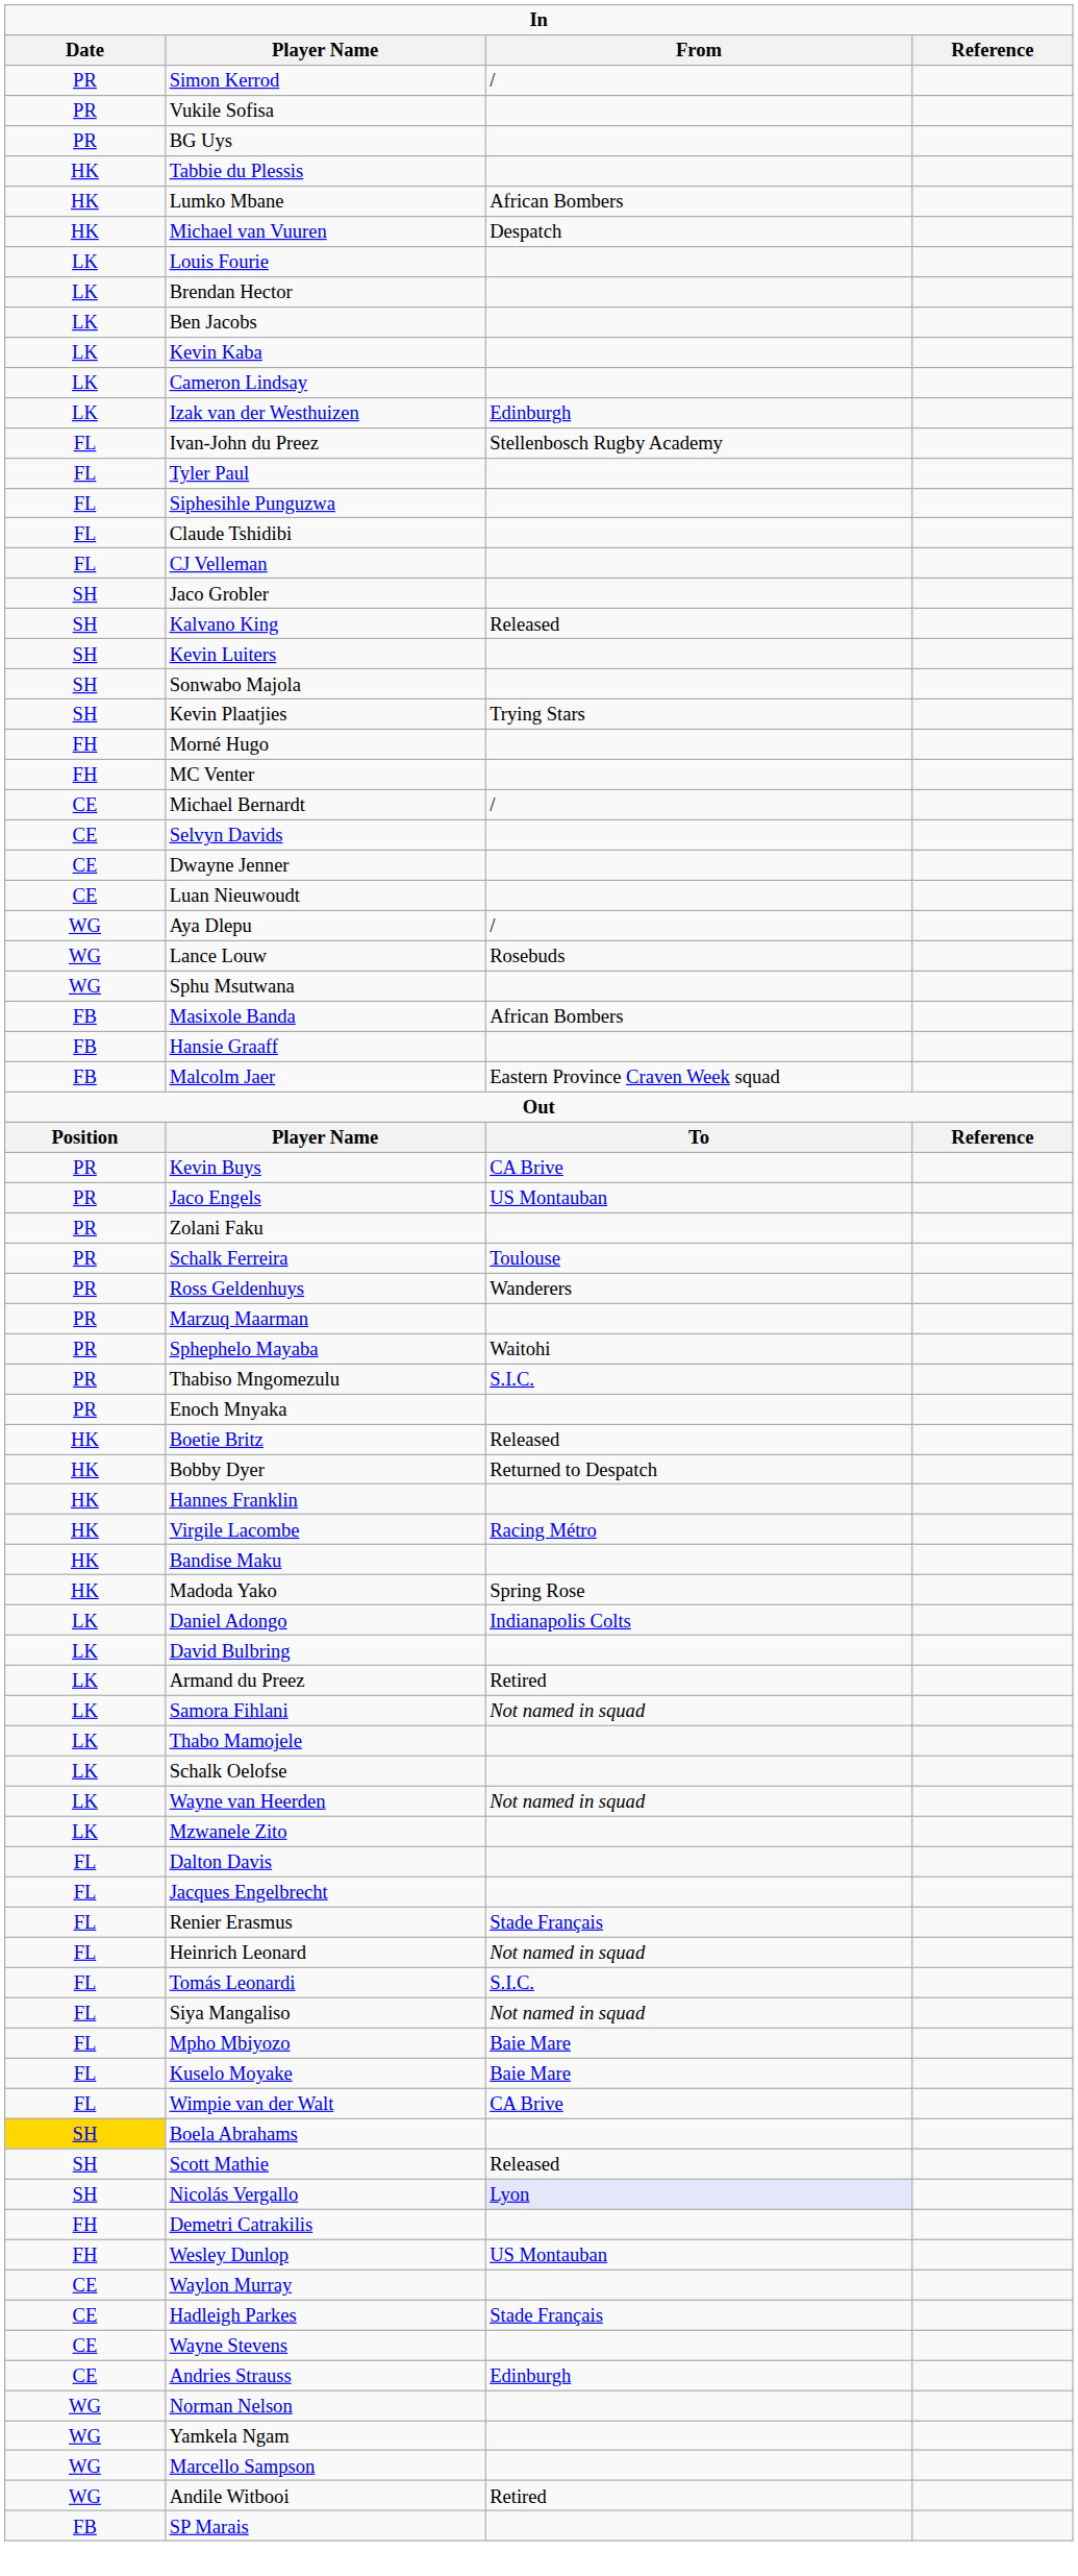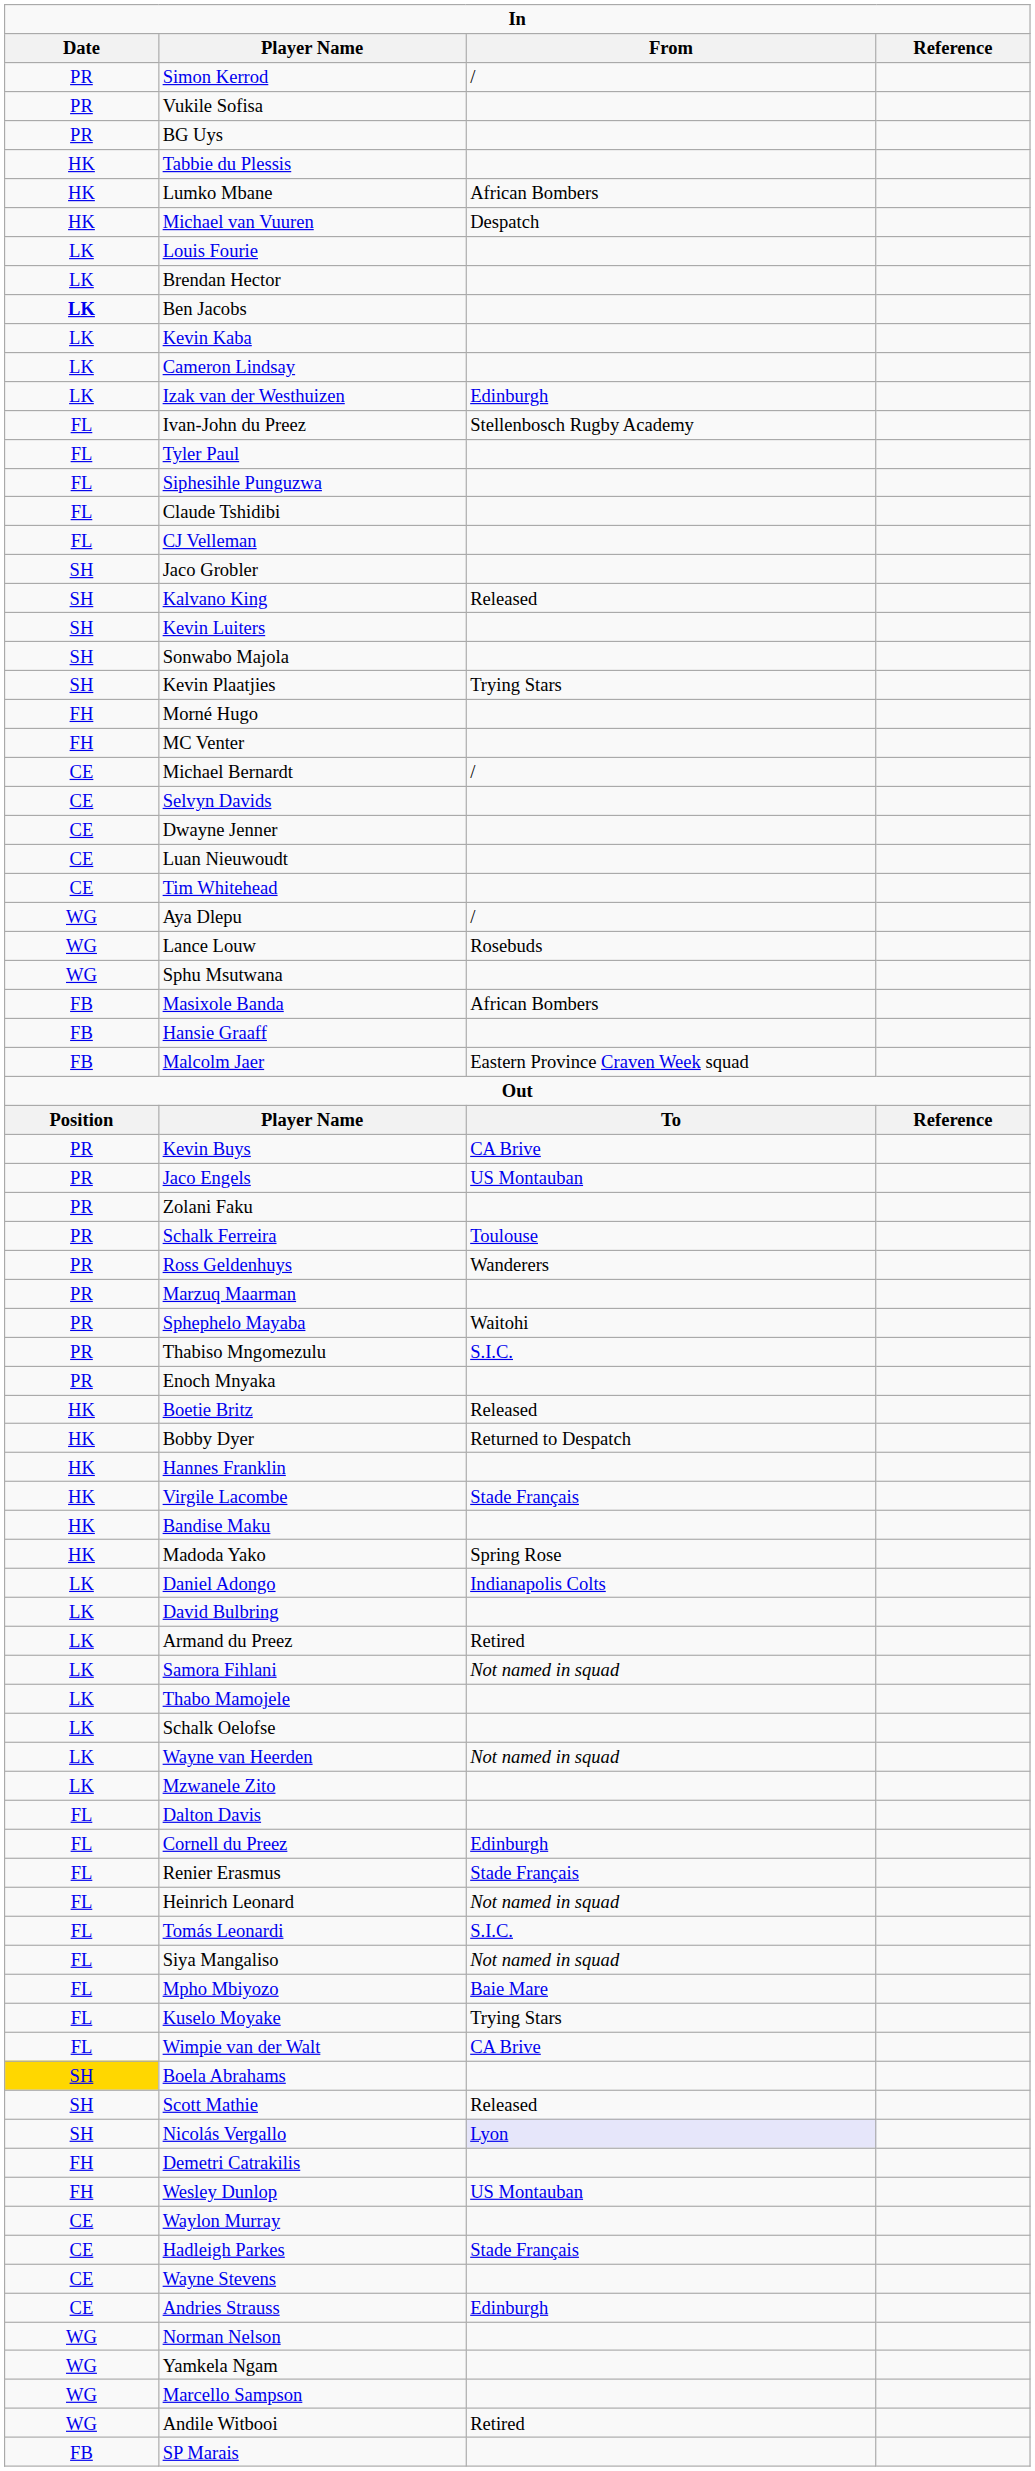 <table class="wikitable collapsible sortable" style="text-align:left; line-height:110%; font-size:100%; width:70%;">
 <tr>
 <td colspan=4 align=center><strong>In</strong></td>
 </tr>
 <tr>
 <th width="15%">Date</th>
 <th width="30%">Player Name</th>
 <th width="40%">From</th>
 <th width="15%">Reference</th>
 </tr>
 <tr>
 <td align=center><a href='#'>PR</a></td>
 <td><a href='#'>Simon Kerrod</a></td>
 <td> / </td>
 <td></td>
 </tr>
 <tr>
 <td align=center><a href='#'>PR</a></td>
 <td>Vukile Sofisa</td>
 <td></td>
 <td></td>
 </tr>
 <tr>
 <td align=center><a href='#'>PR</a></td>
 <td>BG Uys</td>
 <td></td>
 <td align=center></td>
 </tr>
 <tr>
 <td align=center><a href='#'>HK</a></td>
 <td><a href='#'>Tabbie du Plessis</a></td>
 <td></td>
 <td align=center></td>
 </tr>
 <tr>
 <td align=center><a href='#'>HK</a></td>
 <td>Lumko Mbane</td>
 <td>African Bombers</td>
 <td></td>
 </tr>
 <tr>
 <td align=center><a href='#'>HK</a></td>
 <td><a href='#'>Michael van Vuuren</a></td>
 <td>Despatch</td>
 <td align=center></td>
 </tr>
 <tr>
 <td align=center><a href='#'>LK</a></td>
 <td><a href='#'>Louis Fourie</a></td>
 <td></td>
 <td></td>
 </tr>
 <tr>
 <td align=center><a href='#'>LK</a></td>
 <td>Brendan Hector</td>
 <td></td>
 <td></td>
 </tr>
 <tr>
-<td align=center><a href='#'>LK</a></td>
+<td align=center><strong><a href='#'>LK</a></strong></td>
 <td>Ben Jacobs</td>
 <td></td>
 <td></td>
 </tr>
 <tr>
 <td align=center><a href='#'>LK</a></td>
 <td><a href='#'>Kevin Kaba</a></td>
 <td></td>
 <td></td>
 </tr>
 <tr>
 <td align=center><a href='#'>LK</a></td>
 <td><a href='#'>Cameron Lindsay</a></td>
 <td></td>
 <td></td>
 </tr>
 <tr>
 <td align=center><a href='#'>LK</a></td>
 <td><a href='#'>Izak van der Westhuizen</a></td>
 <td><a href='#'>Edinburgh</a></td>
 <td align=center></td>
 </tr>
 <tr>
 <td align=center><a href='#'>FL</a></td>
 <td>Ivan-John du Preez</td>
 <td>Stellenbosch Rugby Academy</td>
 <td></td>
 </tr>
 <tr>
 <td align=center><a href='#'>FL</a></td>
 <td><a href='#'>Tyler Paul</a></td>
 <td></td>
 <td></td>
 </tr>
 <tr>
 <td align=center><a href='#'>FL</a></td>
 <td><a href='#'>Siphesihle Punguzwa</a></td>
 <td></td>
 <td></td>
 </tr>
 <tr>
 <td align=center><a href='#'>FL</a></td>
 <td>Claude Tshidibi</td>
 <td></td>
 <td></td>
 </tr>
 <tr>
 <td align=center><a href='#'>FL</a></td>
 <td><a href='#'>CJ Velleman</a></td>
 <td></td>
 <td></td>
 </tr>
 <tr>
 <td align=center><a href='#'>SH</a></td>
 <td>Jaco Grobler</td>
 <td></td>
 <td align=center></td>
 </tr>
 <tr>
 <td align=center><a href='#'>SH</a></td>
 <td><a href='#'>Kalvano King</a></td>
 <td>Released</td>
 <td></td>
 </tr>
 <tr>
 <td align=center><a href='#'>SH</a></td>
 <td><a href='#'>Kevin Luiters</a></td>
 <td></td>
 <td align=center></td>
 </tr>
 <tr>
 <td align=center><a href='#'>SH</a></td>
 <td>Sonwabo Majola</td>
 <td></td>
 <td></td>
 </tr>
 <tr>
 <td align=center><a href='#'>SH</a></td>
 <td>Kevin Plaatjies</td>
 <td>Trying Stars</td>
 <td></td>
 </tr>
 <tr>
 <td align=center><a href='#'>FH</a></td>
 <td>Morné Hugo</td>
 <td></td>
 <td></td>
 </tr>
 <tr>
 <td align=center><a href='#'>FH</a></td>
 <td>MC Venter</td>
 <td></td>
 <td></td>
 </tr>
 <tr>
 <td align=center><a href='#'>CE</a></td>
 <td>Michael Bernardt</td>
 <td> / </td>
 <td></td>
 </tr>
 <tr>
 <td align=center><a href='#'>CE</a></td>
 <td><a href='#'>Selvyn Davids</a></td>
 <td></td>
 <td></td>
 </tr>
 <tr>
 <td align=center><a href='#'>CE</a></td>
 <td>Dwayne Jenner</td>
 <td></td>
 <td align=center></td>
 </tr>
 <tr>
 <td align=center><a href='#'>CE</a></td>
 <td>Luan Nieuwoudt</td>
 <td></td>
 <td></td>
+</tr>
+<tr>
+<td align=center><a href='#'>CE</a></td>
+<td><a href='#'>Tim Whitehead</a></td>
+<td></td>
+<td align=center></td>
 </tr>
 <tr>
 <td align=center><a href='#'>WG</a></td>
 <td>Aya Dlepu</td>
 <td> / </td>
 <td></td>
 </tr>
 <tr>
 <td align=center><a href='#'>WG</a></td>
 <td>Lance Louw</td>
 <td>Rosebuds</td>
 <td align=center></td>
 </tr>
 <tr>
 <td align=center><a href='#'>WG</a></td>
 <td>Sphu Msutwana</td>
 <td></td>
 <td></td>
 </tr>
 <tr>
 <td align=center><a href='#'>FB</a></td>
 <td><a href='#'>Masixole Banda</a></td>
 <td>African Bombers</td>
 <td></td>
 </tr>
 <tr>
 <td align=center><a href='#'>FB</a></td>
 <td><a href='#'>Hansie Graaff</a></td>
 <td></td>
 <td align=center></td>
 </tr>
 <tr>
 <td align=center><a href='#'>FB</a></td>
 <td><a href='#'>Malcolm Jaer</a></td>
 <td>Eastern Province <a href='#'>Craven Week</a> squad</td>
 <td></td>
 </tr>
 <tr>
 <td colspan=4 align=center><strong>Out</strong></td>
 </tr>
 <tr>
 <th width="15%">Position</th>
 <th width="30%">Player Name</th>
 <th width="40%">To</th>
 <th width="15%">Reference</th>
 </tr>
 <tr>
 <td align=center><a href='#'>PR</a></td>
 <td><a href='#'>Kevin Buys</a></td>
 <td><a href='#'>CA Brive</a></td>
 <td align=center></td>
 </tr>
 <tr>
 <td align=center><a href='#'>PR</a></td>
 <td><a href='#'>Jaco Engels</a></td>
 <td><a href='#'>US Montauban</a></td>
 <td align=center></td>
 </tr>
 <tr>
 <td align=center><a href='#'>PR</a></td>
 <td>Zolani Faku</td>
 <td></td>
 <td align=center></td>
 </tr>
 <tr>
 <td align=center><a href='#'>PR</a></td>
 <td><a href='#'>Schalk Ferreira</a></td>
 <td><a href='#'>Toulouse</a></td>
 <td align=center></td>
 </tr>
 <tr>
 <td align=center><a href='#'>PR</a></td>
 <td><a href='#'>Ross Geldenhuys</a></td>
 <td>Wanderers</td>
 <td align=center></td>
 </tr>
 <tr>
 <td align=center><a href='#'>PR</a></td>
 <td><a href='#'>Marzuq Maarman</a></td>
 <td></td>
 <td align=center></td>
 </tr>
 <tr>
 <td align=center><a href='#'>PR</a></td>
 <td><a href='#'>Sphephelo Mayaba</a></td>
 <td>Waitohi</td>
 <td></td>
 </tr>
 <tr>
 <td align=center><a href='#'>PR</a></td>
 <td>Thabiso Mngomezulu</td>
 <td><a href='#'>S.I.C.</a></td>
 <td></td>
 </tr>
 <tr>
 <td align=center><a href='#'>PR</a></td>
 <td>Enoch Mnyaka</td>
 <td></td>
 <td align=center></td>
 </tr>
 <tr>
 <td align=center><a href='#'>HK</a></td>
 <td><a href='#'>Boetie Britz</a></td>
 <td>Released</td>
 <td></td>
 </tr>
 <tr>
 <td align=center><a href='#'>HK</a></td>
 <td>Bobby Dyer</td>
 <td>Returned to Despatch</td>
 <td></td>
 </tr>
 <tr>
 <td align=center><a href='#'>HK</a></td>
 <td><a href='#'>Hannes Franklin</a></td>
 <td></td>
 <td></td>
 </tr>
 <tr>
 <td align=center><a href='#'>HK</a></td>
 <td><a href='#'>Virgile Lacombe</a></td>
-<td><a href='#'>Racing Métro</a></td>
+<td><a href='#'>Stade Français</a></td>
 <td align=center></td>
 </tr>
 <tr>
 <td align=center><a href='#'>HK</a></td>
 <td><a href='#'>Bandise Maku</a></td>
 <td></td>
 <td align=center></td>
 </tr>
 <tr>
 <td align=center><a href='#'>HK</a></td>
 <td>Madoda Yako</td>
 <td>Spring Rose</td>
 <td></td>
 </tr>
 <tr>
 <td align=center><a href='#'>LK</a></td>
 <td><a href='#'>Daniel Adongo</a></td>
 <td><a href='#'>Indianapolis Colts</a></td>
 <td align=center></td>
 </tr>
 <tr>
 <td align=center><a href='#'>LK</a></td>
 <td><a href='#'>David Bulbring</a></td>
 <td></td>
 <td align=center></td>
 </tr>
 <tr>
 <td align=center><a href='#'>LK</a></td>
 <td>Armand du Preez</td>
 <td>Retired</td>
 <td></td>
 </tr>
 <tr>
 <td align=center><a href='#'>LK</a></td>
 <td><a href='#'>Samora Fihlani</a></td>
 <td><em>Not named in squad</em></td>
 <td></td>
 </tr>
 <tr>
 <td align=center><a href='#'>LK</a></td>
 <td><a href='#'>Thabo Mamojele</a></td>
 <td></td>
 <td align=center></td>
 </tr>
 <tr>
 <td align=center><a href='#'>LK</a></td>
 <td>Schalk Oelofse</td>
 <td></td>
 <td align=center></td>
 </tr>
 <tr>
 <td align=center><a href='#'>LK</a></td>
 <td><a href='#'>Wayne van Heerden</a></td>
 <td><em>Not named in squad</em></td>
 <td align=center></td>
 </tr>
 <tr>
 <td align=center><a href='#'>LK</a></td>
 <td><a href='#'>Mzwanele Zito</a></td>
 <td></td>
 <td align=center></td>
 </tr>
 <tr>
 <td align=center><a href='#'>FL</a></td>
 <td><a href='#'>Dalton Davis</a></td>
 <td></td>
 <td align=center></td>
 </tr>
 <tr>
 <td align=center><a href='#'>FL</a></td>
-<td><a href='#'>Jacques Engelbrecht</a></td>
-<td></td>
+<td><a href='#'>Cornell du Preez</a></td>
+<td><a href='#'>Edinburgh</a></td>
 <td align=center></td>
 </tr>
 <tr>
 <td align=center><a href='#'>FL</a></td>
 <td>Renier Erasmus</td>
 <td><a href='#'>Stade Français</a></td>
 <td></td>
 </tr>
 <tr>
 <td align=center><a href='#'>FL</a></td>
 <td>Heinrich Leonard</td>
 <td><em>Not named in squad</em></td>
 <td></td>
 </tr>
 <tr>
 <td align=center><a href='#'>FL</a></td>
 <td><a href='#'>Tomás Leonardi</a></td>
 <td><a href='#'>S.I.C.</a></td>
 <td align=center></td>
 </tr>
 <tr>
 <td align=center><a href='#'>FL</a></td>
 <td>Siya Mangaliso</td>
 <td><em>Not named in squad</em></td>
 <td></td>
 </tr>
 <tr>
 <td align=center><a href='#'>FL</a></td>
 <td><a href='#'>Mpho Mbiyozo</a></td>
 <td><a href='#'>Baie Mare</a></td>
 <td></td>
 </tr>
 <tr>
 <td align=center><a href='#'>FL</a></td>
 <td><a href='#'>Kuselo Moyake</a></td>
-<td><a href='#'>Baie Mare</a></td>
+<td>Trying Stars</td>
 <td align=center></td>
 </tr>
 <tr>
 <td align=center><a href='#'>FL</a></td>
 <td><a href='#'>Wimpie van der Walt</a></td>
 <td><a href='#'>CA Brive</a></td>
 <td align=center></td>
 </tr>
 <tr>
 <td align=center style="background: gold;"><a href='#'>SH</a></td>
 <td><a href='#'>Boela Abrahams</a></td>
 <td></td>
 <td></td>
 </tr>
 <tr>
 <td align=center><a href='#'>SH</a></td>
 <td><a href='#'>Scott Mathie</a></td>
 <td>Released</td>
 <td></td>
 </tr>
 <tr>
 <td align=center><a href='#'>SH</a></td>
 <td><a href='#'>Nicolás Vergallo</a></td>
 <td style="background: lavender;"><a href='#'>Lyon</a></td>
 <td align=center></td>
 </tr>
 <tr>
 <td align=center><a href='#'>FH</a></td>
 <td><a href='#'>Demetri Catrakilis</a></td>
 <td></td>
 <td align=center></td>
 </tr>
 <tr>
 <td align=center><a href='#'>FH</a></td>
 <td><a href='#'>Wesley Dunlop</a></td>
 <td><a href='#'>US Montauban</a></td>
 <td align=center></td>
 </tr>
 <tr>
 <td align=center><a href='#'>CE</a></td>
 <td><a href='#'>Waylon Murray</a></td>
 <td></td>
 <td align=center></td>
 </tr>
 <tr>
 <td align=center><a href='#'>CE</a></td>
 <td><a href='#'>Hadleigh Parkes</a></td>
 <td><a href='#'>Stade Français</a></td>
 <td align=center></td>
 </tr>
 <tr>
 <td align=center><a href='#'>CE</a></td>
 <td><a href='#'>Wayne Stevens</a></td>
 <td></td>
 <td align=center></td>
 </tr>
 <tr>
 <td align=center><a href='#'>CE</a></td>
 <td><a href='#'>Andries Strauss</a></td>
 <td><a href='#'>Edinburgh</a></td>
 <td align=center></td>
 </tr>
 <tr>
 <td align=center><a href='#'>WG</a></td>
 <td><a href='#'>Norman Nelson</a></td>
 <td></td>
 <td></td>
 </tr>
 <tr>
 <td align=center><a href='#'>WG</a></td>
 <td>Yamkela Ngam</td>
 <td></td>
 <td align=center></td>
 </tr>
 <tr>
 <td align=center><a href='#'>WG</a></td>
 <td><a href='#'>Marcello Sampson</a></td>
 <td></td>
 <td align=center></td>
 </tr>
 <tr>
 <td align=center><a href='#'>WG</a></td>
 <td>Andile Witbooi</td>
 <td>Retired</td>
 <td></td>
 </tr>
 <tr>
 <td align=center><a href='#'>FB</a></td>
 <td><a href='#'>SP Marais</a></td>
 <td></td>
 <td align=center></td>
 </tr>
 </table>
